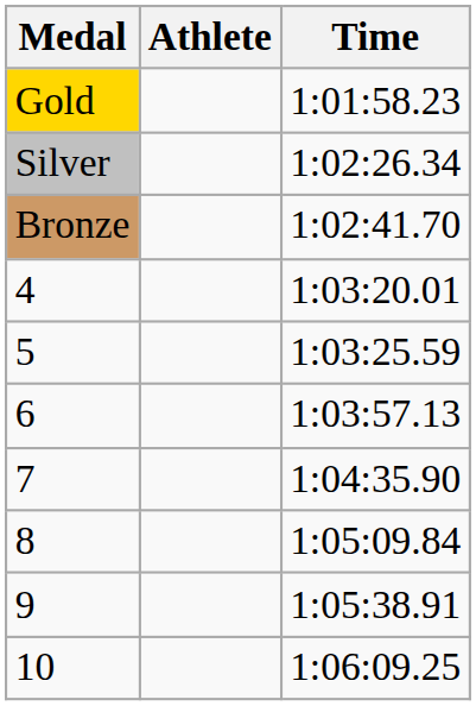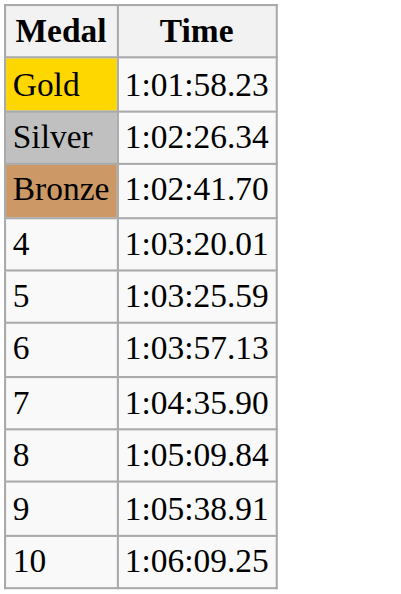 <table class="wikitable">
 <tr>
 <th>Medal</th>
-<th>Athlete</th>
 <th>Time</th>
 </tr>
 <tr>
 <td bgcolor="gold">Gold</td>
-<td></td>
 <td>1:01:58.23</td>
 </tr>
 <tr>
 <td bgcolor="silver">Silver</td>
-<td></td>
 <td>1:02:26.34</td>
 </tr>
 <tr>
 <td bgcolor="cc9966">Bronze</td>
-<td></td>
 <td>1:02:41.70</td>
 </tr>
 <tr>
 <td>4</td>
-<td></td>
 <td>1:03:20.01</td>
 </tr>
 <tr>
 <td>5</td>
-<td></td>
 <td>1:03:25.59</td>
 </tr>
 <tr>
 <td>6</td>
-<td></td>
 <td>1:03:57.13</td>
 </tr>
 <tr>
 <td>7</td>
-<td></td>
 <td>1:04:35.90</td>
 </tr>
 <tr>
 <td>8</td>
-<td></td>
 <td>1:05:09.84</td>
 </tr>
 <tr>
 <td>9</td>
-<td></td>
 <td>1:05:38.91</td>
 </tr>
 <tr>
 <td>10</td>
-<td></td>
 <td>1:06:09.25</td>
 </tr>
 </table>
